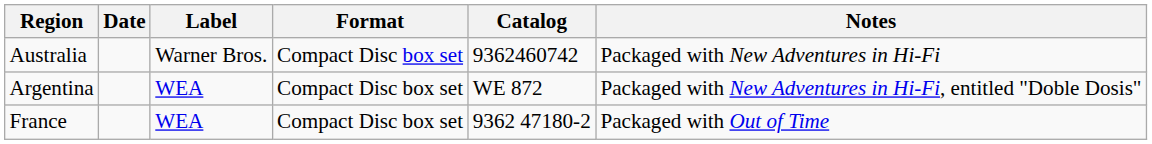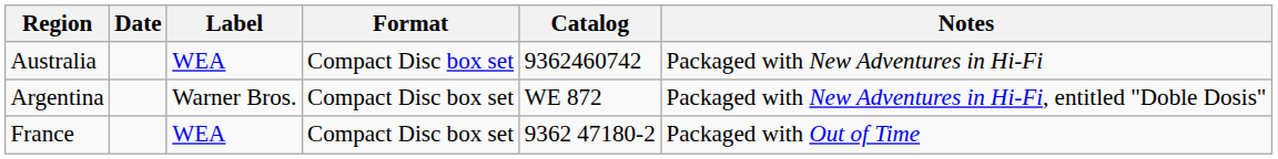 <table class="wikitable">
 <tr>
 <th>Region</th>
 <th>Date</th>
 <th>Label</th>
 <th>Format</th>
 <th>Catalog</th>
 <th>Notes</th>
 </tr>
 <tr>
 <td>Australia</td>
 <td></td>
-<td>Warner Bros.</td>
+<td><a href='#'>WEA</a></td>
 <td>Compact Disc <a href='#'>box set</a></td>
 <td>9362460742</td>
 <td>Packaged with <em>New Adventures in Hi-Fi</em></td>
 </tr>
 <tr>
 <td>Argentina</td>
 <td></td>
-<td><a href='#'>WEA</a></td>
+<td>Warner Bros.</td>
 <td>Compact Disc box set</td>
 <td>WE 872</td>
 <td>Packaged with <em><a href='#'>New Adventures in Hi-Fi</a></em>, entitled "Doble Dosis"</td>
 </tr>
 <tr>
 <td>France</td>
 <td></td>
 <td><a href='#'>WEA</a></td>
 <td>Compact Disc box set</td>
 <td>9362 47180-2</td>
 <td>Packaged with <em><a href='#'>Out of Time</a></em></td>
 </tr>
 </table>
